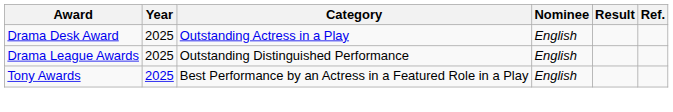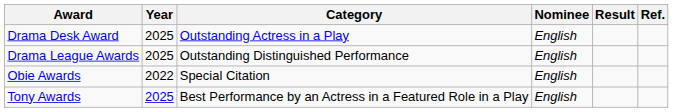 <table class="wikitable" style="white-space:nowrap;">
 <tr>
 <th>Award</th>
 <th>Year</th>
 <th>Category</th>
 <th>Nominee</th>
 <th>Result</th>
 <th>Ref.</th>
 </tr>
 <tr>
 <td><a href='#'>Drama Desk Award</a></td>
 <td>2025</td>
 <td><a href='#'>Outstanding Actress in a Play</a></td>
 <td><em>English</em></td>
 <td></td>
 <td></td>
 </tr>
 <tr>
 <td><a href='#'>Drama League Awards</a></td>
 <td>2025</td>
 <td>Outstanding Distinguished Performance</td>
 <td><em>English</em></td>
 <td></td>
 <td></td>
 </tr>
 <tr>
+<td><a href='#'>Obie Awards</a></td>
+<td>2022</td>
+<td>Special Citation</td>
+<td><em>English</em></td>
+<td></td>
+<td></td>
+</tr>
+<tr>
 <td><a href='#'>Tony Awards</a></td>
 <td><a href='#'>2025</a></td>
 <td>Best Performance by an Actress in a Featured Role in a Play</td>
 <td><em>English</em></td>
 <td></td>
 <td></td>
 </tr>
 </table>
